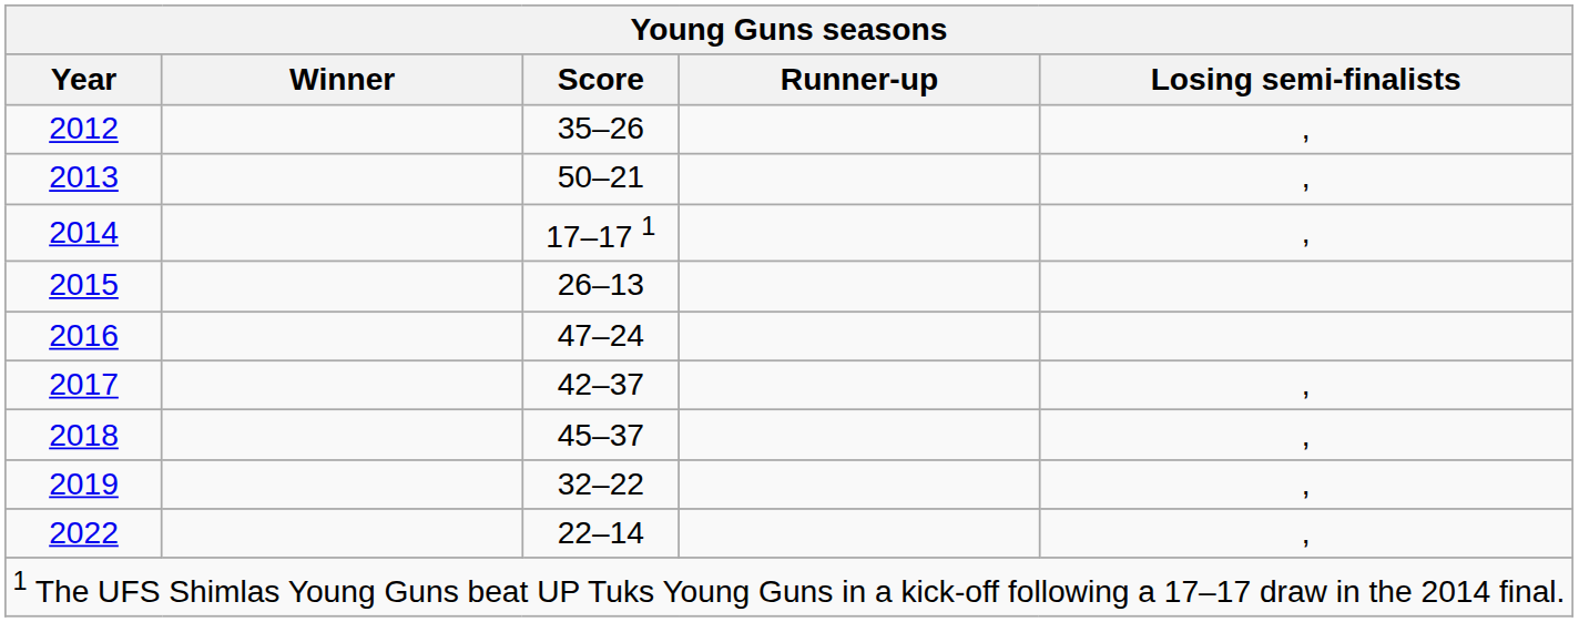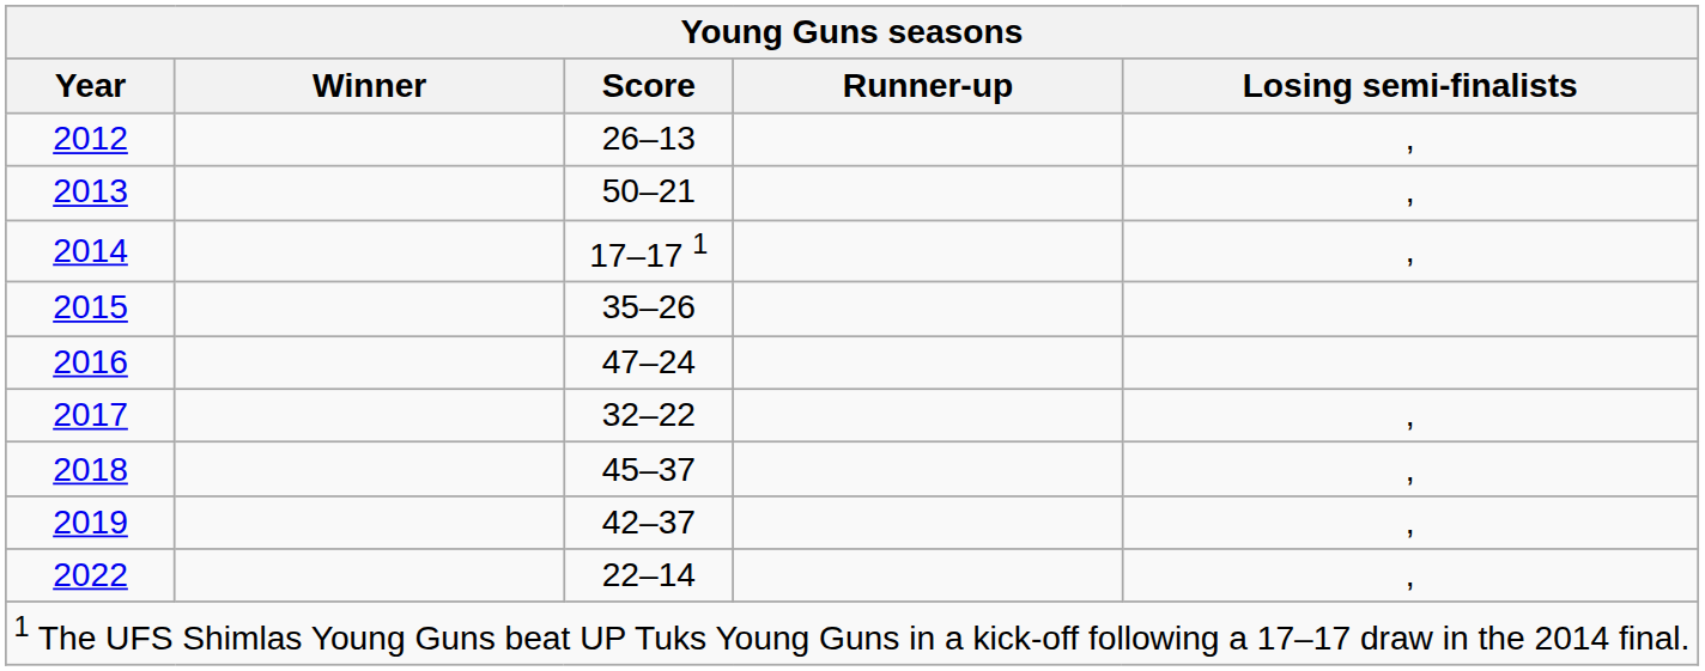 <table class="wikitable" style="text-align:center">
 <tr>
 <th colspan="100%" align=center><strong>Young Guns seasons</strong></th>
 </tr>
 <tr>
 <th width="10%">Year</th>
 <th width="23%">Winner</th>
 <th width="10%">Score</th>
 <th width="23%">Runner-up</th>
 <th width="34%">Losing semi-finalists</th>
 </tr>
 <tr>
 <td><a href='#'>2012</a></td>
 <td></td>
-<td>35–26</td>
+<td>26–13</td>
 <td></td>
 <td>, </td>
 </tr>
 <tr>
 <td><a href='#'>2013</a></td>
 <td></td>
 <td>50–21</td>
 <td></td>
 <td>, </td>
 </tr>
 <tr>
 <td><a href='#'>2014</a></td>
 <td></td>
 <td>17–17 <sup>1</sup></td>
 <td></td>
 <td>, </td>
 </tr>
 <tr>
 <td><a href='#'>2015</a></td>
 <td></td>
-<td>26–13</td>
+<td>35–26</td>
 <td></td>
 <td></td>
 </tr>
 <tr>
 <td><a href='#'>2016</a></td>
 <td></td>
 <td>47–24</td>
 <td></td>
 <td></td>
 </tr>
 <tr>
 <td><a href='#'>2017</a></td>
 <td></td>
-<td>42–37</td>
+<td>32–22</td>
 <td></td>
 <td>, </td>
 </tr>
 <tr>
 <td><a href='#'>2018</a></td>
 <td></td>
 <td>45–37</td>
 <td></td>
 <td>, </td>
 </tr>
 <tr>
 <td><a href='#'>2019</a></td>
 <td></td>
-<td>32–22</td>
+<td>42–37</td>
 <td></td>
 <td>, </td>
 </tr>
 <tr>
 <td><a href='#'>2022</a></td>
 <td></td>
 <td>22–14</td>
 <td></td>
 <td>, </td>
 </tr>
 <tr>
 <td colspan="100%" style="text-align:center;"><sup>1</sup> The UFS Shimlas Young Guns beat UP Tuks Young Guns in a kick-off following a 17–17 draw in the 2014 final.</td>
 </tr>
 </table>
